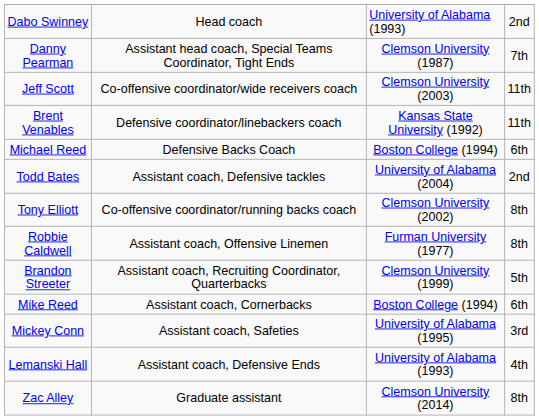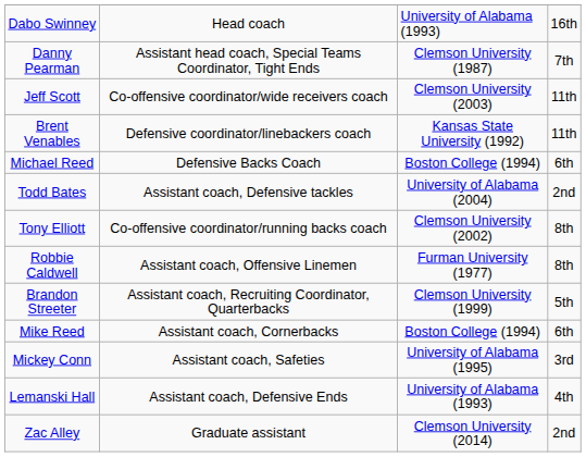 <table class="wikitable" border="1" style="font-size:90%;">
 <tr>
 </tr>
 <tr>
 <td align=center><a href='#'>Dabo Swinney</a></td>
 <td align=center>Head coach</td>
 <td><a href='#'>University of Alabama</a> (1993)</td>
-<td align=center>2nd</td>
+<td align=center>16th</td>
 </tr>
 <tr>
 <td align=center><a href='#'>Danny Pearman</a></td>
 <td align=center>Assistant head coach, Special Teams Coordinator, Tight Ends</td>
 <td align=center><a href='#'>Clemson University</a> (1987)</td>
 <td align=center>7th</td>
 </tr>
 <tr>
 <td align=center><a href='#'>Jeff Scott</a></td>
 <td align=center>Co-offensive coordinator/wide receivers coach</td>
 <td align=center><a href='#'>Clemson University</a> (2003)</td>
 <td align=center>11th</td>
 </tr>
 <tr>
 <td align=center><a href='#'>Brent Venables</a></td>
 <td align=center>Defensive coordinator/linebackers coach</td>
 <td align=center><a href='#'>Kansas State University</a> (1992)</td>
 <td align=center>11th</td>
 </tr>
 <tr>
 <td align=center><a href='#'>Michael Reed</a></td>
 <td align=center>Defensive Backs Coach</td>
 <td align=center><a href='#'>Boston College</a> (1994)</td>
 <td align=center>6th</td>
 </tr>
 <tr>
 <td align=center><a href='#'>Todd Bates</a></td>
 <td align=center>Assistant coach, Defensive tackles</td>
 <td align=center><a href='#'>University of Alabama</a> (2004)</td>
 <td align=center>2nd</td>
 </tr>
 <tr>
 <td align=center><a href='#'>Tony Elliott</a></td>
 <td align=center>Co-offensive coordinator/running backs coach</td>
 <td align=center><a href='#'>Clemson University</a> (2002)</td>
 <td align=center>8th</td>
 </tr>
 <tr>
 <td align=center><a href='#'>Robbie Caldwell</a></td>
 <td align=center>Assistant coach, Offensive Linemen</td>
 <td align=center><a href='#'>Furman University</a> (1977)</td>
 <td align=center>8th</td>
 </tr>
 <tr>
 <td align=center><a href='#'>Brandon Streeter</a></td>
 <td align=center>Assistant coach, Recruiting Coordinator, Quarterbacks</td>
 <td align=center><a href='#'>Clemson University</a> (1999)</td>
 <td align=center>5th</td>
 </tr>
 <tr>
 <td align=center><a href='#'>Mike Reed</a></td>
 <td align=center>Assistant coach, Cornerbacks</td>
 <td align=center><a href='#'>Boston College</a> (1994)</td>
 <td align=center>6th</td>
 </tr>
 <tr>
 <td align=center><a href='#'>Mickey Conn</a></td>
 <td align=center>Assistant coach, Safeties</td>
 <td align=center><a href='#'>University of Alabama</a> (1995)</td>
 <td align=center>3rd</td>
 </tr>
 <tr>
 <td align=center><a href='#'>Lemanski Hall</a></td>
 <td align=center>Assistant coach, Defensive Ends</td>
 <td align=center><a href='#'>University of Alabama</a> (1993)</td>
 <td align=center>4th</td>
 </tr>
 <tr>
 <td align=center><a href='#'>Zac Alley</a></td>
 <td align=center>Graduate assistant</td>
 <td align=center><a href='#'>Clemson University</a> (2014)</td>
-<td align=center>8th</td>
+<td align=center>2nd</td>
 </tr>
 </table>
